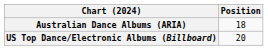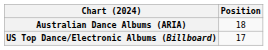 <table class="wikitable sortable plainrowheaders" style="text-align:center">
 <tr>
 <th scope="col">Chart (2024)</th>
 <th scope="col">Position</th>
 </tr>
 <tr>
 <th scope="row">Australian Dance Albums (ARIA)</th>
 <td>18</td>
 </tr>
 <tr>
 <th scope="row">US Top Dance/Electronic Albums (<em>Billboard</em>)</th>
-<td>20</td>
+<td>17</td>
 </tr>
 </table>
